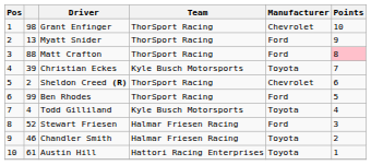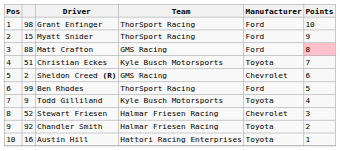 <table class="wikitable" style="font-size:98%">
 <tr>
 <th>Pos</th>
 <th></th>
 <th>Driver</th>
 <th>Team</th>
 <th>Manufacturer</th>
 <th>Points</th>
 </tr>
 <tr>
 <td>1</td>
 <td>98</td>
 <td>Grant Enfinger</td>
 <td>ThorSport Racing</td>
-<td>Chevrolet</td>
+<td>Ford</td>
 <td>10</td>
 </tr>
 <tr>
 <td>2</td>
-<td>13</td>
+<td>15</td>
 <td>Myatt Snider</td>
 <td>ThorSport Racing</td>
 <td>Ford</td>
 <td>9</td>
 </tr>
 <tr>
 <td>3</td>
 <td>88</td>
 <td>Matt Crafton</td>
-<td>ThorSport Racing</td>
+<td>GMS Racing</td>
 <td>Ford</td>
 <td style="background: pink;">8</td>
 </tr>
 <tr>
 <td>4</td>
-<td>39</td>
+<td>51</td>
 <td>Christian Eckes</td>
 <td>Kyle Busch Motorsports</td>
 <td>Toyota</td>
 <td>7</td>
 </tr>
 <tr>
 <td>5</td>
 <td>2</td>
 <td>Sheldon Creed <strong>(R)</strong></td>
-<td>ThorSport Racing</td>
+<td>GMS Racing</td>
 <td>Chevrolet</td>
 <td>6</td>
 </tr>
 <tr>
 <td>6</td>
 <td>99</td>
 <td>Ben Rhodes</td>
 <td>ThorSport Racing</td>
 <td>Ford</td>
 <td>5</td>
 </tr>
 <tr>
 <td>7</td>
-<td>4</td>
+<td>9</td>
 <td>Todd Gilliland</td>
 <td>Kyle Busch Motorsports</td>
 <td>Toyota</td>
 <td>4</td>
 </tr>
 <tr>
 <td>8</td>
 <td>52</td>
 <td>Stewart Friesen</td>
 <td>Halmar Friesen Racing</td>
-<td>Ford</td>
+<td>Chevrolet</td>
 <td>3</td>
 </tr>
 <tr>
 <td>9</td>
-<td>46</td>
+<td>92</td>
 <td>Chandler Smith</td>
 <td>Halmar Friesen Racing</td>
 <td>Toyota</td>
 <td>2</td>
 </tr>
 <tr>
 <td>10</td>
-<td>61</td>
+<td>16</td>
 <td>Austin Hill</td>
 <td>Hattori Racing Enterprises</td>
 <td>Toyota</td>
 <td>1</td>
 </tr>
 <tr>
 </tr>
 </table>
